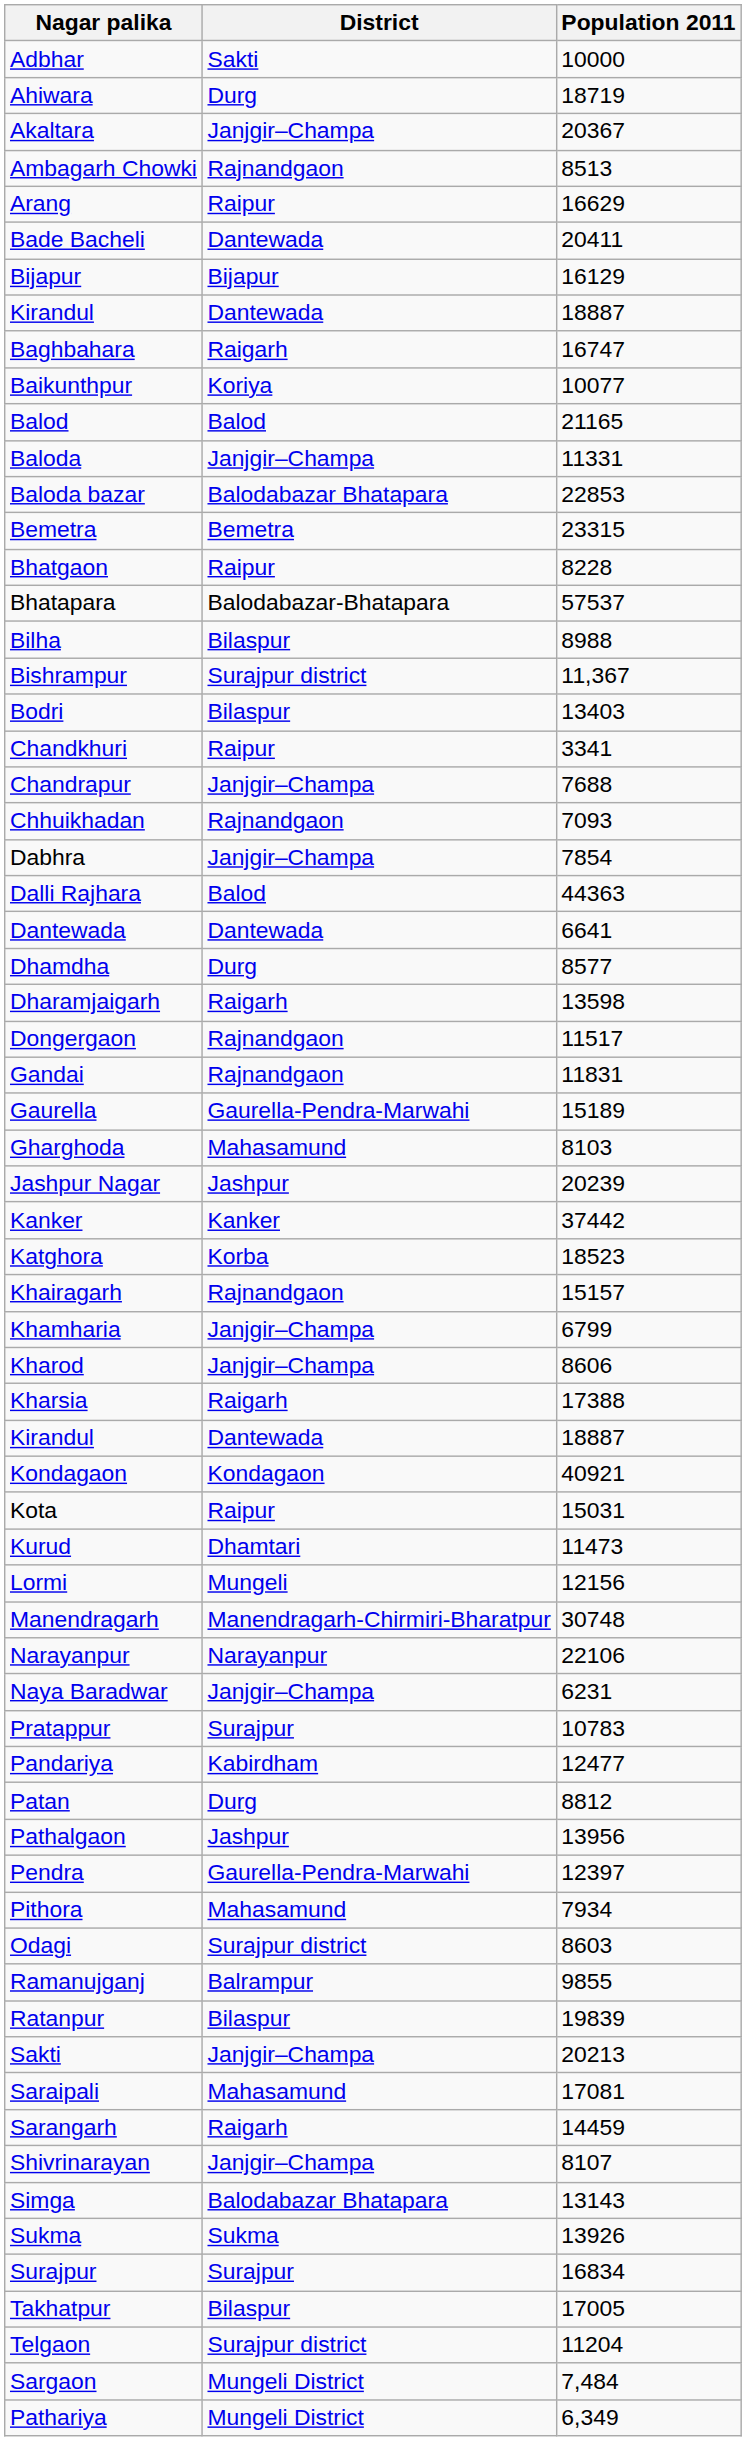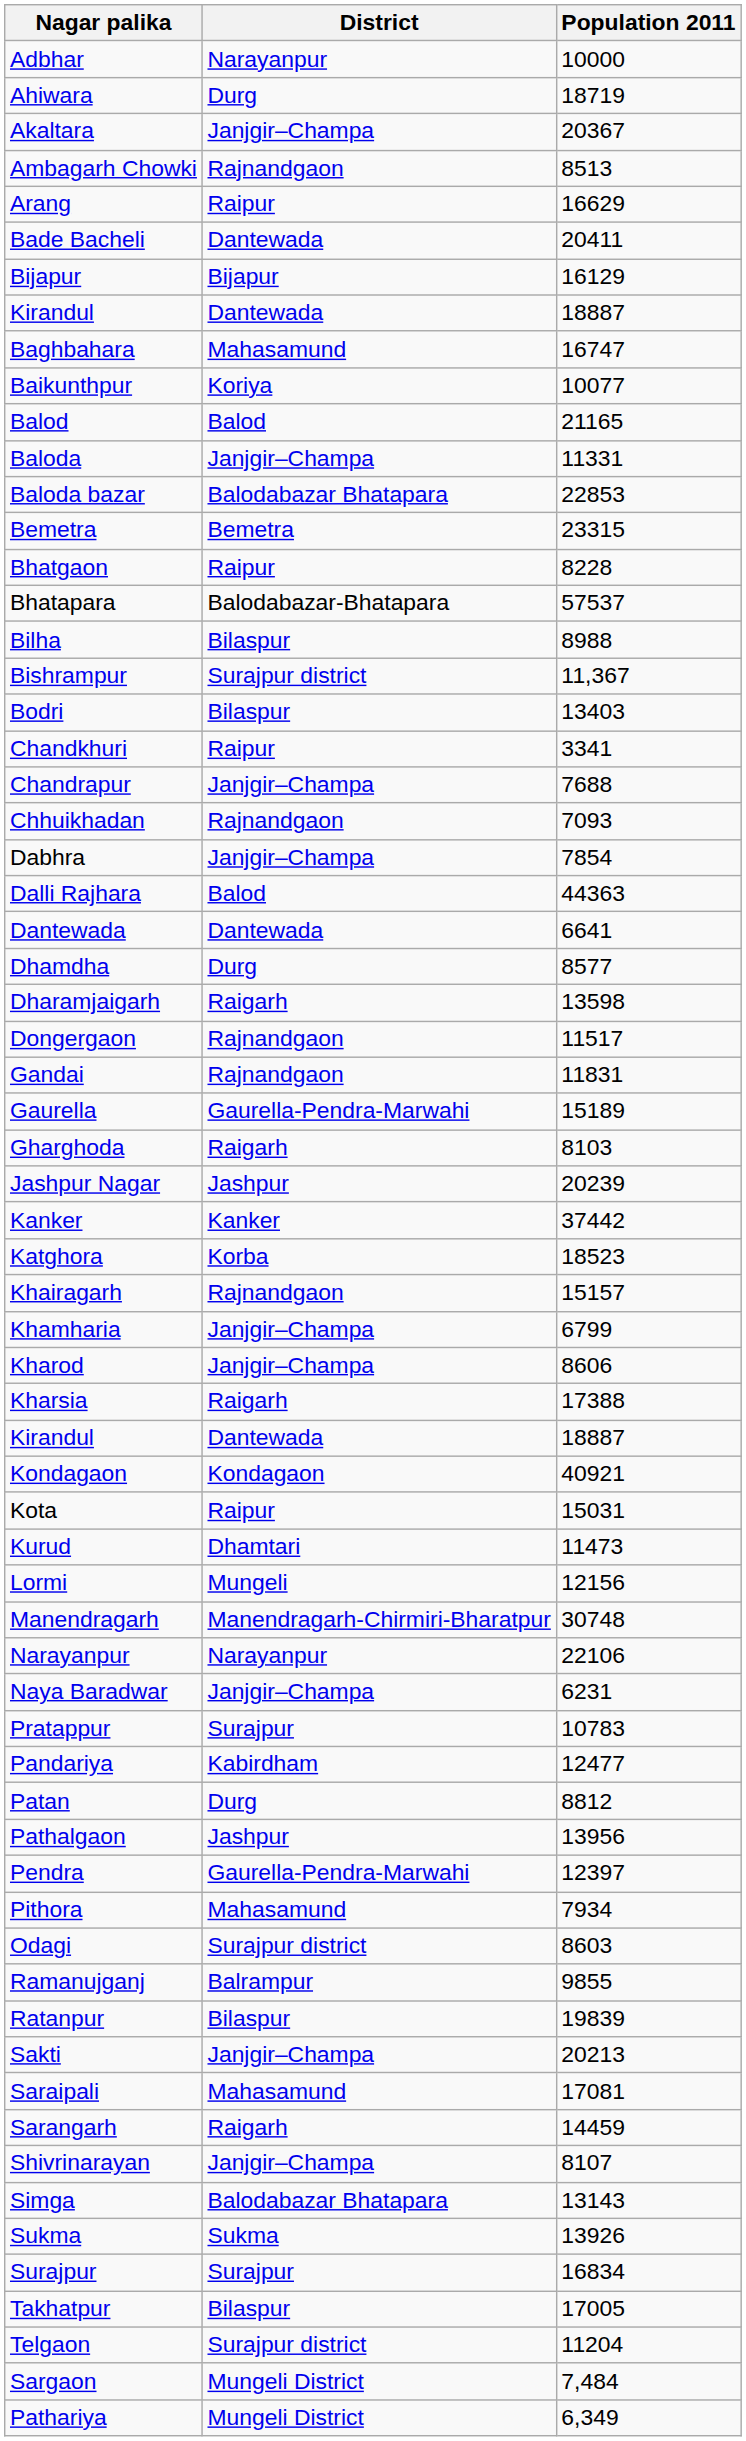 <table class="wikitable sortable mw-collapsible">
 <tr>
 <th>Nagar palika</th>
 <th>District</th>
 <th>Population 2011</th>
 </tr>
 <tr>
 <td><a href='#'>Adbhar</a></td>
-<td><a href='#'>Sakti</a></td>
+<td><a href='#'>Narayanpur</a></td>
 <td>10000</td>
 </tr>
 <tr>
 <td><a href='#'>Ahiwara</a></td>
 <td><a href='#'>Durg</a></td>
 <td>18719</td>
 </tr>
 <tr>
 <td><a href='#'>Akaltara</a></td>
 <td><a href='#'>Janjgir–Champa</a></td>
 <td>20367</td>
 </tr>
 <tr>
 <td><a href='#'>Ambagarh Chowki</a></td>
 <td><a href='#'>Rajnandgaon</a></td>
 <td>8513</td>
 </tr>
 <tr>
 <td><a href='#'>Arang</a></td>
 <td><a href='#'>Raipur</a></td>
 <td>16629</td>
 </tr>
 <tr>
 <td><a href='#'>Bade Bacheli</a></td>
 <td><a href='#'>Dantewada</a></td>
 <td>20411</td>
 </tr>
 <tr>
 <td><a href='#'>Bijapur</a></td>
 <td><a href='#'>Bijapur</a></td>
 <td>16129</td>
 </tr>
 <tr>
 <td><a href='#'>Kirandul</a></td>
 <td><a href='#'>Dantewada</a></td>
 <td>18887</td>
 </tr>
 <tr>
 <td><a href='#'>Baghbahara</a></td>
-<td><a href='#'>Raigarh</a></td>
+<td><a href='#'>Mahasamund</a></td>
 <td>16747</td>
 </tr>
 <tr>
 <td><a href='#'>Baikunthpur</a></td>
 <td><a href='#'>Koriya</a></td>
 <td>10077</td>
 </tr>
 <tr>
 <td><a href='#'>Balod</a></td>
 <td><a href='#'>Balod</a></td>
 <td>21165</td>
 </tr>
 <tr>
 <td><a href='#'>Baloda</a></td>
 <td><a href='#'>Janjgir–Champa</a></td>
 <td>11331</td>
 </tr>
 <tr>
 <td><a href='#'>Baloda bazar</a></td>
 <td><a href='#'>Balodabazar Bhatapara</a></td>
 <td>22853</td>
 </tr>
 <tr>
 <td><a href='#'>Bemetra</a></td>
 <td><a href='#'>Bemetra</a></td>
 <td>23315</td>
 </tr>
 <tr>
 <td><a href='#'>Bhatgaon</a></td>
 <td><a href='#'>Raipur</a></td>
 <td>8228</td>
 </tr>
 <tr>
 <td>Bhatapara</td>
 <td>Balodabazar-Bhatapara</td>
 <td>57537</td>
 </tr>
 <tr>
 <td><a href='#'>Bilha</a></td>
 <td><a href='#'>Bilaspur</a></td>
 <td>8988</td>
 </tr>
 <tr>
 <td><a href='#'>Bishrampur</a></td>
 <td><a href='#'>Surajpur district</a></td>
 <td>11,367</td>
 </tr>
 <tr>
 <td><a href='#'>Bodri</a></td>
 <td><a href='#'>Bilaspur</a></td>
 <td>13403</td>
 </tr>
 <tr>
 <td><a href='#'>Chandkhuri</a></td>
 <td><a href='#'>Raipur</a></td>
 <td>3341</td>
 </tr>
 <tr>
 <td><a href='#'>Chandrapur</a></td>
 <td><a href='#'>Janjgir–Champa</a></td>
 <td>7688</td>
 </tr>
 <tr>
 <td><a href='#'>Chhuikhadan</a></td>
 <td><a href='#'>Rajnandgaon</a></td>
 <td>7093</td>
 </tr>
 <tr>
 <td>Dabhra</td>
 <td><a href='#'>Janjgir–Champa</a></td>
 <td>7854</td>
 </tr>
 <tr>
 <td><a href='#'>Dalli Rajhara</a></td>
 <td><a href='#'>Balod</a></td>
 <td>44363</td>
 </tr>
 <tr>
 <td><a href='#'>Dantewada</a></td>
 <td><a href='#'>Dantewada</a></td>
 <td>6641</td>
 </tr>
 <tr>
 <td><a href='#'>Dhamdha</a></td>
 <td><a href='#'>Durg</a></td>
 <td>8577</td>
 </tr>
 <tr>
 <td><a href='#'>Dharamjaigarh</a></td>
 <td><a href='#'>Raigarh</a></td>
 <td>13598</td>
 </tr>
 <tr>
 <td><a href='#'>Dongergaon</a></td>
 <td><a href='#'>Rajnandgaon</a></td>
 <td>11517</td>
 </tr>
 <tr>
 <td><a href='#'>Gandai</a></td>
 <td><a href='#'>Rajnandgaon</a></td>
 <td>11831</td>
 </tr>
 <tr>
 <td><a href='#'>Gaurella</a></td>
 <td><a href='#'>Gaurella-Pendra-Marwahi</a></td>
 <td>15189</td>
 </tr>
 <tr>
 <td><a href='#'>Gharghoda</a></td>
-<td><a href='#'>Mahasamund</a></td>
+<td><a href='#'>Raigarh</a></td>
 <td>8103</td>
 </tr>
 <tr>
 <td><a href='#'>Jashpur Nagar</a></td>
 <td><a href='#'>Jashpur</a></td>
 <td>20239</td>
 </tr>
 <tr>
 <td><a href='#'>Kanker</a></td>
 <td><a href='#'>Kanker</a></td>
 <td>37442</td>
 </tr>
 <tr>
 <td><a href='#'>Katghora</a></td>
 <td><a href='#'>Korba</a></td>
 <td>18523</td>
 </tr>
 <tr>
 <td><a href='#'>Khairagarh</a></td>
 <td><a href='#'>Rajnandgaon</a></td>
 <td>15157</td>
 </tr>
 <tr>
 <td><a href='#'>Khamharia</a></td>
 <td><a href='#'>Janjgir–Champa</a></td>
 <td>6799</td>
 </tr>
 <tr>
 <td><a href='#'>Kharod</a></td>
 <td><a href='#'>Janjgir–Champa</a></td>
 <td>8606</td>
 </tr>
 <tr>
 <td><a href='#'>Kharsia</a></td>
 <td><a href='#'>Raigarh</a></td>
 <td>17388</td>
 </tr>
 <tr>
 <td><a href='#'>Kirandul</a></td>
 <td><a href='#'>Dantewada</a></td>
 <td>18887</td>
 </tr>
 <tr>
 <td><a href='#'>Kondagaon</a></td>
 <td><a href='#'>Kondagaon</a></td>
 <td>40921</td>
 </tr>
 <tr>
 <td>Kota</td>
 <td><a href='#'>Raipur</a></td>
 <td>15031</td>
 </tr>
 <tr>
 <td><a href='#'>Kurud</a></td>
 <td><a href='#'>Dhamtari</a></td>
 <td>11473</td>
 </tr>
 <tr>
 <td><a href='#'>Lormi</a></td>
 <td><a href='#'>Mungeli</a></td>
 <td>12156</td>
 </tr>
 <tr>
 <td><a href='#'>Manendragarh</a></td>
 <td><a href='#'>Manendragarh-Chirmiri-Bharatpur</a></td>
 <td>30748</td>
 </tr>
 <tr>
 <td><a href='#'>Narayanpur</a></td>
 <td><a href='#'>Narayanpur</a></td>
 <td>22106</td>
 </tr>
 <tr>
 <td><a href='#'>Naya Baradwar</a></td>
 <td><a href='#'>Janjgir–Champa</a></td>
 <td>6231</td>
 </tr>
 <tr>
 <td><a href='#'>Pratappur</a></td>
 <td><a href='#'>Surajpur</a></td>
 <td>10783</td>
 </tr>
 <tr>
 <td><a href='#'>Pandariya</a></td>
 <td><a href='#'>Kabirdham</a></td>
 <td>12477</td>
 </tr>
 <tr>
 <td><a href='#'>Patan</a></td>
 <td><a href='#'>Durg</a></td>
 <td>8812</td>
 </tr>
 <tr>
 <td><a href='#'>Pathalgaon</a></td>
 <td><a href='#'>Jashpur</a></td>
 <td>13956</td>
 </tr>
 <tr>
 <td><a href='#'>Pendra</a></td>
 <td><a href='#'>Gaurella-Pendra-Marwahi</a></td>
 <td>12397</td>
 </tr>
 <tr>
 <td><a href='#'>Pithora</a></td>
 <td><a href='#'>Mahasamund</a></td>
 <td>7934</td>
 </tr>
 <tr>
 <td><a href='#'>Odagi</a></td>
 <td><a href='#'>Surajpur district</a></td>
 <td>8603</td>
 </tr>
 <tr>
 <td><a href='#'>Ramanujganj</a></td>
 <td><a href='#'>Balrampur</a></td>
 <td>9855</td>
 </tr>
 <tr>
 <td><a href='#'>Ratanpur</a></td>
 <td><a href='#'>Bilaspur</a></td>
 <td>19839</td>
 </tr>
 <tr>
 <td><a href='#'>Sakti</a></td>
 <td><a href='#'>Janjgir–Champa</a></td>
 <td>20213</td>
 </tr>
 <tr>
 <td><a href='#'>Saraipali</a></td>
 <td><a href='#'>Mahasamund</a></td>
 <td>17081</td>
 </tr>
 <tr>
 <td><a href='#'>Sarangarh</a></td>
 <td><a href='#'>Raigarh</a></td>
 <td>14459</td>
 </tr>
 <tr>
 <td><a href='#'>Shivrinarayan</a></td>
 <td><a href='#'>Janjgir–Champa</a></td>
 <td>8107</td>
 </tr>
 <tr>
 <td><a href='#'>Simga</a></td>
 <td><a href='#'>Balodabazar Bhatapara</a></td>
 <td>13143</td>
 </tr>
 <tr>
 <td><a href='#'>Sukma</a></td>
 <td><a href='#'>Sukma</a></td>
 <td>13926</td>
 </tr>
 <tr>
 <td><a href='#'>Surajpur</a></td>
 <td><a href='#'>Surajpur</a></td>
 <td>16834</td>
 </tr>
 <tr>
 <td><a href='#'>Takhatpur</a></td>
 <td><a href='#'>Bilaspur</a></td>
 <td>17005</td>
 </tr>
 <tr>
 <td><a href='#'>Telgaon</a></td>
 <td><a href='#'>Surajpur district</a></td>
 <td>11204</td>
 </tr>
 <tr>
 <td><a href='#'>Sargaon</a></td>
 <td><a href='#'>Mungeli District</a></td>
 <td>7,484</td>
 </tr>
 <tr>
 <td><a href='#'>Pathariya</a></td>
 <td><a href='#'>Mungeli District</a></td>
 <td>6,349</td>
 </tr>
 </table>
